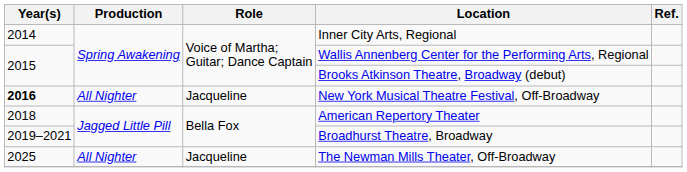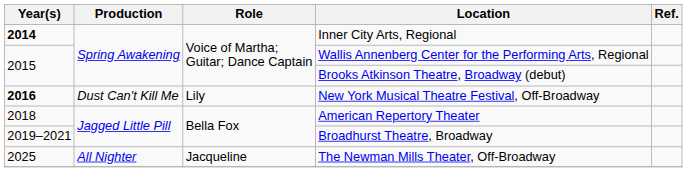 <table class="wikitable sortable">
 <tr>
 <th>Year(s)</th>
 <th>Production</th>
 <th>Role</th>
 <th>Location</th>
 <th class=unsortable>Ref.</th>
 </tr>
 <tr>
-<td>2014</td>
+<td><strong>2014</strong></td>
 <td rowspan="3"><em><a href='#'>Spring Awakening</a></em></td>
 <td rowspan="3">Voice of Martha; <br> Guitar; Dance Captain</td>
 <td>Inner City Arts, Regional</td>
 <td></td>
 </tr>
 <tr>
 <td rowspan="2">2015</td>
 <td><a href='#'>Wallis Annenberg Center for the Performing Arts</a>, Regional</td>
 <td></td>
 </tr>
 <tr>
 <td><a href='#'>Brooks Atkinson Theatre</a>, <a href='#'>Broadway</a> (debut)</td>
 <td></td>
 </tr>
 <tr>
 <td><strong>2016</strong></td>
-<td><em><a href='#'>All Nighter</a></em></td>
-<td>Jacqueline</td>
+<td><em>Dust Can't Kill Me</em></td>
+<td>Lily</td>
 <td><a href='#'>New York Musical Theatre Festival</a>, Off-Broadway</td>
 <td></td>
 </tr>
 <tr>
 <td>2018</td>
 <td rowspan="2"><em><a href='#'>Jagged Little Pill</a></em></td>
 <td rowspan="2">Bella Fox</td>
 <td><a href='#'>American Repertory Theater</a></td>
 <td></td>
 </tr>
 <tr>
 <td>2019–2021</td>
 <td><a href='#'>Broadhurst Theatre</a>, Broadway</td>
 <td></td>
 </tr>
 <tr>
 <td>2025</td>
 <td><em><a href='#'>All Nighter</a></em></td>
 <td>Jacqueline</td>
 <td><a href='#'>The Newman Mills Theater</a>, Off-Broadway</td>
 <td></td>
 </tr>
 <tr>
 </tr>
 </table>
